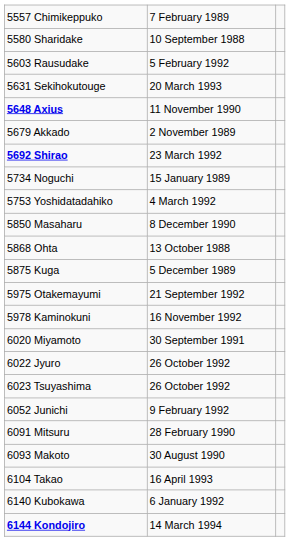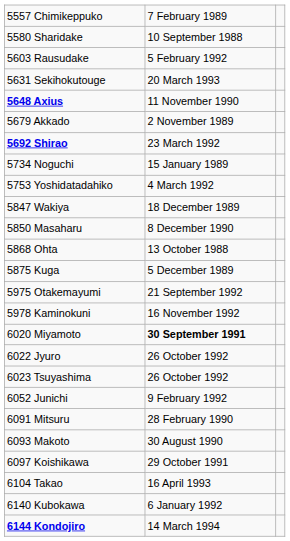 <table class="wikitable" style="font-size: 89%; float: left; width: 26em; margin-right: 1em; height: 700px">
 <tr>
 <td>5557 Chimikeppuko</td>
 <td>7 February 1989</td>
 <td> </td>
 </tr>
 <tr>
 <td>5580 Sharidake</td>
 <td>10 September 1988</td>
 <td> </td>
 </tr>
 <tr>
 <td>5603 Rausudake</td>
 <td>5 February 1992</td>
 <td> </td>
 </tr>
 <tr>
 <td>5631 Sekihokutouge</td>
 <td>20 March 1993</td>
 <td> </td>
 </tr>
 <tr>
 <td><strong><a href='#'>5648 Axius</a></strong></td>
 <td>11 November 1990</td>
 <td> </td>
 </tr>
 <tr>
 <td>5679 Akkado</td>
 <td>2 November 1989</td>
 <td> </td>
 </tr>
 <tr>
 <td><strong><a href='#'>5692 Shirao</a></strong></td>
 <td>23 March 1992</td>
 <td> </td>
 </tr>
 <tr>
 <td>5734 Noguchi</td>
 <td>15 January 1989</td>
 <td> </td>
 </tr>
 <tr>
 <td>5753 Yoshidatadahiko</td>
 <td>4 March 1992</td>
 <td> </td>
 </tr>
 <tr>
+<td>5847 Wakiya</td>
+<td>18 December 1989</td>
+<td> </td>
+</tr>
+<tr>
 <td>5850 Masaharu</td>
 <td>8 December 1990</td>
 <td> </td>
 </tr>
 <tr>
 <td>5868 Ohta</td>
 <td>13 October 1988</td>
 <td> </td>
 </tr>
 <tr>
 <td>5875 Kuga</td>
 <td>5 December 1989</td>
 <td> </td>
 </tr>
 <tr>
 <td>5975 Otakemayumi</td>
 <td>21 September 1992</td>
 <td> </td>
 </tr>
 <tr>
 <td>5978 Kaminokuni</td>
 <td>16 November 1992</td>
 <td> </td>
 </tr>
 <tr>
 <td>6020 Miyamoto</td>
-<td>30 September 1991</td>
+<td><strong>30 September 1991</strong></td>
 <td> </td>
 </tr>
 <tr>
 <td>6022 Jyuro</td>
 <td>26 October 1992</td>
 <td> </td>
 </tr>
 <tr>
 <td>6023 Tsuyashima</td>
 <td>26 October 1992</td>
 <td> </td>
 </tr>
 <tr>
 <td>6052 Junichi</td>
 <td>9 February 1992</td>
 <td> </td>
 </tr>
 <tr>
 <td>6091 Mitsuru</td>
 <td>28 February 1990</td>
 <td> </td>
 </tr>
 <tr>
 <td>6093 Makoto</td>
 <td>30 August 1990</td>
 <td> </td>
 </tr>
 <tr>
+<td>6097 Koishikawa</td>
+<td>29 October 1991</td>
+<td> </td>
+</tr>
+<tr>
 <td>6104 Takao</td>
 <td>16 April 1993</td>
 <td> </td>
 </tr>
 <tr>
 <td>6140 Kubokawa</td>
 <td>6 January 1992</td>
 <td> </td>
 </tr>
 <tr>
 <td><strong><a href='#'>6144 Kondojiro</a></strong></td>
 <td>14 March 1994</td>
 <td> </td>
 </tr>
 </table>
